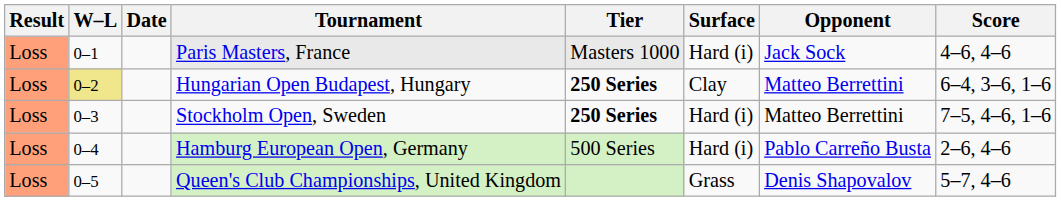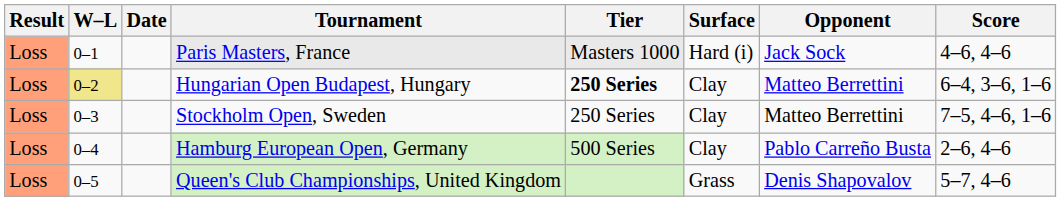 <table class="sortable wikitable">
 <tr>
 <th>Result</th>
 <th class="unsortable">W–L</th>
 <th>Date</th>
 <th>Tournament</th>
 <th>Tier</th>
 <th>Surface</th>
 <th>Opponent</th>
 <th class="unsortable">Score</th>
 </tr>
 <tr>
 <td bgcolor=FFA07A>Loss</td>
 <td><small>0–1</small></td>
 <td><a href='#'></a></td>
 <td style="background:#E9E9E9;"><a href='#'>Paris Masters</a>, France</td>
 <td style="background:#E9E9E9;">Masters 1000</td>
 <td>Hard (i)</td>
 <td> <a href='#'>Jack Sock</a></td>
 <td>4–6, 4–6</td>
 </tr>
 <tr>
 <td bgcolor=FFA07A>Loss</td>
 <td style="background: khaki;"><small>0–2</small></td>
 <td><a href='#'></a></td>
 <td><a href='#'>Hungarian Open Budapest</a>, Hungary</td>
 <td><strong>250 Series</strong></td>
 <td>Clay</td>
 <td> <a href='#'>Matteo Berrettini</a></td>
 <td>6–4, 3–6, 1–6</td>
 </tr>
 <tr>
 <td bgcolor=FFA07A>Loss</td>
 <td><small>0–3</small></td>
 <td><a href='#'></a></td>
 <td><a href='#'>Stockholm Open</a>, Sweden</td>
-<td><strong>250 Series</strong></td>
-<td>Hard (i)</td>
+<td>250 Series</td>
+<td>Clay</td>
 <td> Matteo Berrettini</td>
 <td>7–5, 4–6, 1–6</td>
 </tr>
 <tr>
 <td bgcolor=FFA07A>Loss</td>
 <td><small>0–4</small></td>
 <td><a href='#'></a></td>
 <td style="background:#d4f1c5;"><a href='#'>Hamburg European Open</a>, Germany</td>
 <td style="background:#d4f1c5;">500 Series</td>
-<td>Hard (i)</td>
+<td>Clay</td>
 <td> <a href='#'>Pablo Carreño Busta</a></td>
 <td>2–6, 4–6</td>
 </tr>
 <tr>
 <td bgcolor=FFA07A>Loss</td>
 <td><small>0–5</small></td>
 <td><a href='#'></a></td>
 <td style="background:#d4f1c5"><a href='#'>Queen's Club Championships</a>, United Kingdom</td>
 <td style="background:#d4f1c5"></td>
 <td>Grass</td>
 <td> <a href='#'>Denis Shapovalov</a></td>
 <td>5–7, 4–6</td>
 </tr>
 </table>
